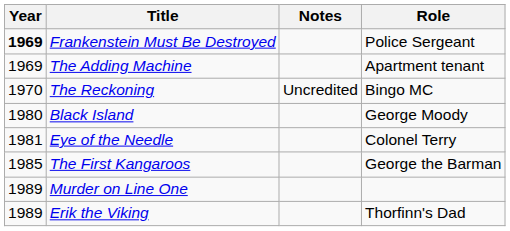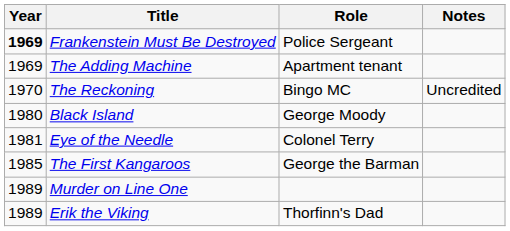 <table class="wikitable">
 <tr>
 <th>Year</th>
 <th>Title</th>
+<th>Role</th>
 <th>Notes</th>
-<th>Role</th>
 </tr>
 <tr>
 <td><strong>1969</strong></td>
 <td><em><a href='#'>Frankenstein Must Be Destroyed</a></em></td>
+<td>Police Sergeant</td>
 <td></td>
-<td>Police Sergeant</td>
 </tr>
 <tr>
 <td>1969</td>
 <td><em><a href='#'>The Adding Machine</a></em></td>
+<td>Apartment tenant</td>
 <td></td>
-<td>Apartment tenant</td>
 </tr>
 <tr>
 <td>1970</td>
 <td><em><a href='#'>The Reckoning</a></em></td>
+<td>Bingo MC</td>
 <td>Uncredited</td>
-<td>Bingo MC</td>
 </tr>
 <tr>
 <td>1980</td>
 <td><em><a href='#'>Black Island</a></em></td>
+<td>George Moody</td>
 <td></td>
-<td>George Moody</td>
 </tr>
 <tr>
 <td>1981</td>
 <td><em><a href='#'>Eye of the Needle</a></em></td>
+<td>Colonel Terry</td>
 <td></td>
-<td>Colonel Terry</td>
 </tr>
 <tr>
 <td>1985</td>
 <td><em><a href='#'>The First Kangaroos</a></em></td>
+<td>George the Barman</td>
 <td></td>
-<td>George the Barman</td>
 </tr>
 <tr>
 <td>1989</td>
 <td><em><a href='#'>Murder on Line One</a></em></td>
 <td></td>
 <td></td>
 </tr>
 <tr>
 <td>1989</td>
 <td><em><a href='#'>Erik the Viking</a></em></td>
+<td>Thorfinn's Dad</td>
 <td></td>
-<td>Thorfinn's Dad</td>
 </tr>
 </table>
